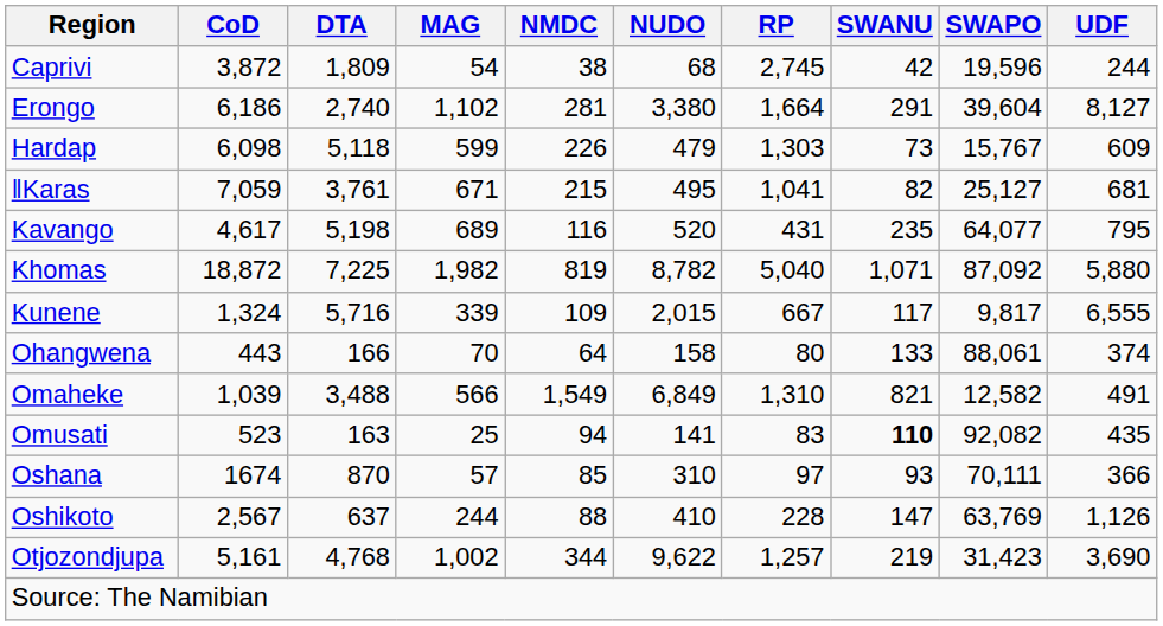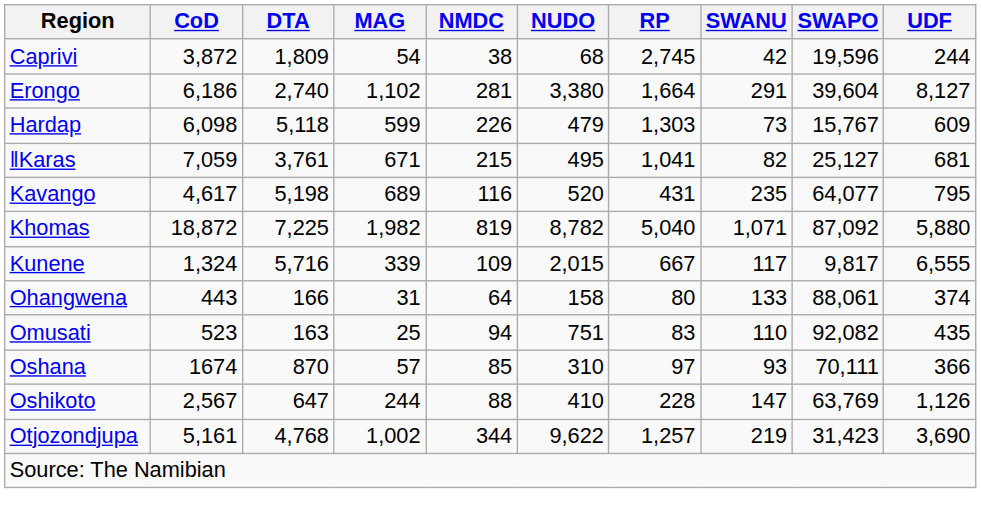 <table class=wikitable style=text-align:right>
 <tr>
 <th width=100>Region</th>
 <th width=60><a href='#'>CoD</a></th>
 <th width=60><a href='#'>DTA</a></th>
 <th width=60><a href='#'>MAG</a></th>
 <th width=60><a href='#'>NMDC</a></th>
 <th width=60><a href='#'>NUDO</a></th>
 <th width=60><a href='#'>RP</a></th>
 <th width=60><a href='#'>SWANU</a></th>
 <th width=60><a href='#'>SWAPO</a></th>
 <th width=60><a href='#'>UDF</a></th>
 </tr>
 <tr>
 <td align=left><a href='#'>Caprivi</a></td>
 <td>3,872</td>
 <td>1,809</td>
 <td>54</td>
 <td>38</td>
 <td>68</td>
 <td>2,745</td>
 <td>42</td>
 <td>19,596</td>
 <td>244</td>
 </tr>
 <tr>
 <td align=left><a href='#'>Erongo</a></td>
 <td>6,186</td>
 <td>2,740</td>
 <td>1,102</td>
 <td>281</td>
 <td>3,380</td>
 <td>1,664</td>
 <td>291</td>
 <td>39,604</td>
 <td>8,127</td>
 </tr>
 <tr>
 <td align=left><a href='#'>Hardap</a></td>
 <td>6,098</td>
 <td>5,118</td>
 <td>599</td>
 <td>226</td>
 <td>479</td>
 <td>1,303</td>
 <td>73</td>
 <td>15,767</td>
 <td>609</td>
 </tr>
 <tr>
 <td align=left><a href='#'>ǁKaras</a></td>
 <td>7,059</td>
 <td>3,761</td>
 <td>671</td>
 <td>215</td>
 <td>495</td>
 <td>1,041</td>
 <td>82</td>
 <td>25,127</td>
 <td>681</td>
 </tr>
 <tr>
 <td align=left><a href='#'>Kavango</a></td>
 <td>4,617</td>
 <td>5,198</td>
 <td>689</td>
 <td>116</td>
 <td>520</td>
 <td>431</td>
 <td>235</td>
 <td>64,077</td>
 <td>795</td>
 </tr>
 <tr>
 <td align=left><a href='#'>Khomas</a></td>
 <td>18,872</td>
 <td>7,225</td>
 <td>1,982</td>
 <td>819</td>
 <td>8,782</td>
 <td>5,040</td>
 <td>1,071</td>
 <td>87,092</td>
 <td>5,880</td>
 </tr>
 <tr>
 <td align=left><a href='#'>Kunene</a></td>
 <td>1,324</td>
 <td>5,716</td>
 <td>339</td>
 <td>109</td>
 <td>2,015</td>
 <td>667</td>
 <td>117</td>
 <td>9,817</td>
 <td>6,555</td>
 </tr>
 <tr>
 <td align=left><a href='#'>Ohangwena</a></td>
 <td>443</td>
 <td>166</td>
-<td>70</td>
+<td>31</td>
 <td>64</td>
 <td>158</td>
 <td>80</td>
 <td>133</td>
 <td>88,061</td>
 <td>374</td>
 </tr>
 <tr>
-<td align=left><a href='#'>Omaheke</a></td>
-<td>1,039</td>
-<td>3,488</td>
-<td>566</td>
-<td>1,549</td>
-<td>6,849</td>
-<td>1,310</td>
-<td>821</td>
-<td>12,582</td>
-<td>491</td>
-</tr>
-<tr>
 <td align=left><a href='#'>Omusati</a></td>
 <td>523</td>
 <td>163</td>
 <td>25</td>
 <td>94</td>
-<td>141</td>
+<td>751</td>
 <td>83</td>
-<td><strong>110</strong></td>
+<td>110</td>
 <td>92,082</td>
 <td>435</td>
 </tr>
 <tr>
 <td align=left><a href='#'>Oshana</a></td>
 <td>1674</td>
 <td>870</td>
 <td>57</td>
 <td>85</td>
 <td>310</td>
 <td>97</td>
 <td>93</td>
 <td>70,111</td>
 <td>366</td>
 </tr>
 <tr>
 <td align=left><a href='#'>Oshikoto</a></td>
 <td>2,567</td>
-<td>637</td>
+<td>647</td>
 <td>244</td>
 <td>88</td>
 <td>410</td>
 <td>228</td>
 <td>147</td>
 <td>63,769</td>
 <td>1,126</td>
 </tr>
 <tr>
 <td align=left><a href='#'>Otjozondjupa</a></td>
 <td>5,161</td>
 <td>4,768</td>
 <td>1,002</td>
 <td>344</td>
 <td>9,622</td>
 <td>1,257</td>
 <td>219</td>
 <td>31,423</td>
 <td>3,690</td>
 </tr>
 <tr>
 <td align=left colspan=10>Source: The Namibian</td>
 </tr>
 </table>
